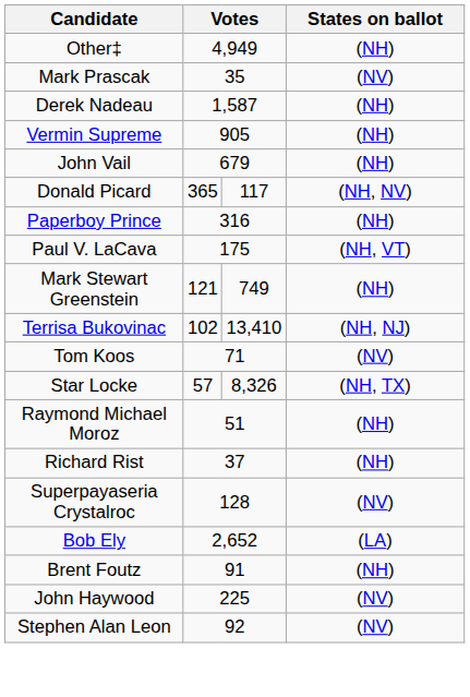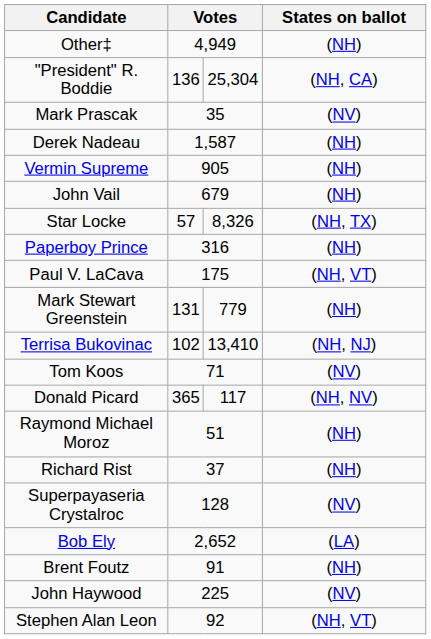 <table class="wikitable sortable" style="text-align:center">
 <tr style="background:#eee;">
 <th style="width:150px; text-align:center; color:black;">Candidate</th>
 <th style="width:70px; text-align:center; color:black;" colspan=2>Votes</th>
 <th style="width:150px; text-align:center; color:black;">States on ballot</th>
 </tr>
 <tr>
 <td>Other‡</td>
 <td colspan=2>4,949</td>
 <td>(<a href='#'>NH</a>)</td>
+</tr>
+<tr>
+<td>"President" R. Boddie</td>
+<td>136</td>
+<td>25,304</td>
+<td>(<a href='#'>NH</a>, <a href='#'>CA</a>)</td>
 </tr>
 <tr>
 <td>Mark Prascak</td>
 <td colspan="2">35</td>
 <td>(<a href='#'>NV</a>)</td>
 </tr>
 <tr>
 <td>Derek Nadeau</td>
 <td colspan=2>1,587</td>
 <td>(<a href='#'>NH</a>)</td>
 </tr>
 <tr>
 <td><a href='#'>Vermin Supreme</a></td>
 <td colspan=2>905</td>
 <td>(<a href='#'>NH</a>)</td>
 </tr>
 <tr>
 <td>John Vail</td>
 <td colspan=2>679</td>
 <td>(<a href='#'>NH</a>)</td>
 </tr>
 <tr>
-<td>Donald Picard</td>
-<td>365</td>
-<td>117</td>
-<td>(<a href='#'>NH</a>, <a href='#'>NV</a>)</td>
+<td>Star Locke</td>
+<td>57</td>
+<td>8,326</td>
+<td>(<a href='#'>NH</a>, <a href='#'>TX</a>)</td>
 </tr>
 <tr>
 <td><a href='#'>Paperboy Prince</a></td>
 <td colspan=2>316</td>
 <td>(<a href='#'>NH</a>)</td>
 </tr>
 <tr>
 <td>Paul V. LaCava</td>
 <td colspan=2>175</td>
 <td>(<a href='#'>NH</a>, <a href='#'>VT</a>)</td>
 </tr>
 <tr>
 <td>Mark Stewart Greenstein</td>
-<td>121</td>
-<td>749</td>
+<td>131</td>
+<td>779</td>
 <td>(<a href='#'>NH</a>)</td>
 </tr>
 <tr>
 <td><a href='#'>Terrisa Bukovinac</a></td>
 <td>102</td>
 <td>13,410</td>
 <td>(<a href='#'>NH</a>, <a href='#'>NJ</a>)</td>
 </tr>
 <tr>
 <td>Tom Koos</td>
 <td colspan=2>71</td>
 <td>(<a href='#'>NV</a>)</td>
 </tr>
 <tr>
-<td>Star Locke</td>
-<td>57</td>
-<td>8,326</td>
-<td>(<a href='#'>NH</a>, <a href='#'>TX</a>)</td>
+<td>Donald Picard</td>
+<td>365</td>
+<td>117</td>
+<td>(<a href='#'>NH</a>, <a href='#'>NV</a>)</td>
 </tr>
 <tr>
 <td>Raymond Michael Moroz</td>
 <td colspan=2>51</td>
 <td>(<a href='#'>NH</a>)</td>
 </tr>
 <tr>
 <td>Richard Rist</td>
 <td colspan=2>37</td>
 <td>(<a href='#'>NH</a>)</td>
 </tr>
 <tr>
 <td>Superpayaseria Crystalroc</td>
 <td colspan=2>128</td>
 <td>(<a href='#'>NV</a>)</td>
 </tr>
 <tr>
 <td><a href='#'>Bob Ely</a></td>
 <td colspan=2>2,652</td>
 <td>(<a href='#'>LA</a>)</td>
 </tr>
 <tr>
 <td>Brent Foutz</td>
 <td colspan=2>91</td>
 <td>(<a href='#'>NH</a>)</td>
 </tr>
 <tr>
 <td>John Haywood</td>
 <td colspan=2>225</td>
 <td>(<a href='#'>NV</a>)</td>
 </tr>
 <tr>
 <td>Stephen Alan Leon</td>
 <td colspan=2>92</td>
-<td>(<a href='#'>NV</a>)</td>
+<td>(<a href='#'>NH</a>, <a href='#'>VT</a>)</td>
 </tr>
 </table>
